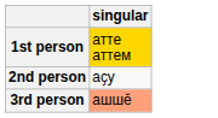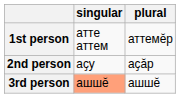 <table class="wikitable">
 <tr>
 <th></th>
 <th>singular</th>
+<th>plural</th>
 </tr>
 <tr>
 <th>1st person</th>
-<td style="background: gold;">атте<br>аттем</td>
+<td>атте<br>аттем</td>
+<td>аттемӗр</td>
 </tr>
 <tr>
 <th>2nd person</th>
 <td>аҫу</td>
+<td>аҫӑр</td>
 </tr>
 <tr>
 <th>3rd person</th>
 <td style="background: lightsalmon;">ашшӗ</td>
+<td>ашшӗ</td>
 </tr>
 </table>
